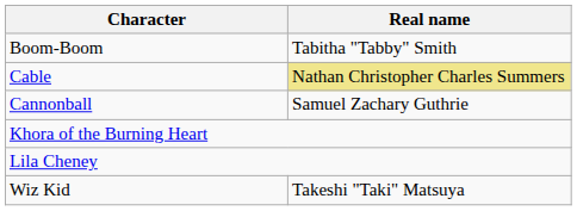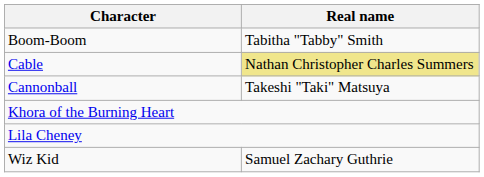 <table class="wikitable" style="width:40%;">
 <tr>
 <th style="width:20%;">Character</th>
 <th style="width:20%;">Real name</th>
 </tr>
 <tr>
 <td>Boom-Boom</td>
 <td>Tabitha "Tabby" Smith</td>
 </tr>
 <tr>
 <td><a href='#'>Cable</a></td>
 <td style="background: khaki;">Nathan Christopher Charles Summers</td>
 </tr>
 <tr>
 <td><a href='#'>Cannonball</a></td>
-<td>Samuel Zachary Guthrie</td>
+<td>Takeshi "Taki" Matsuya</td>
 </tr>
 <tr>
 <td colspan="2"><a href='#'>Khora of the Burning Heart</a></td>
 </tr>
 <tr>
 <td colspan="2"><a href='#'>Lila Cheney</a></td>
 </tr>
 <tr>
 <td>Wiz Kid</td>
-<td>Takeshi "Taki" Matsuya</td>
+<td>Samuel Zachary Guthrie</td>
 </tr>
 </table>
